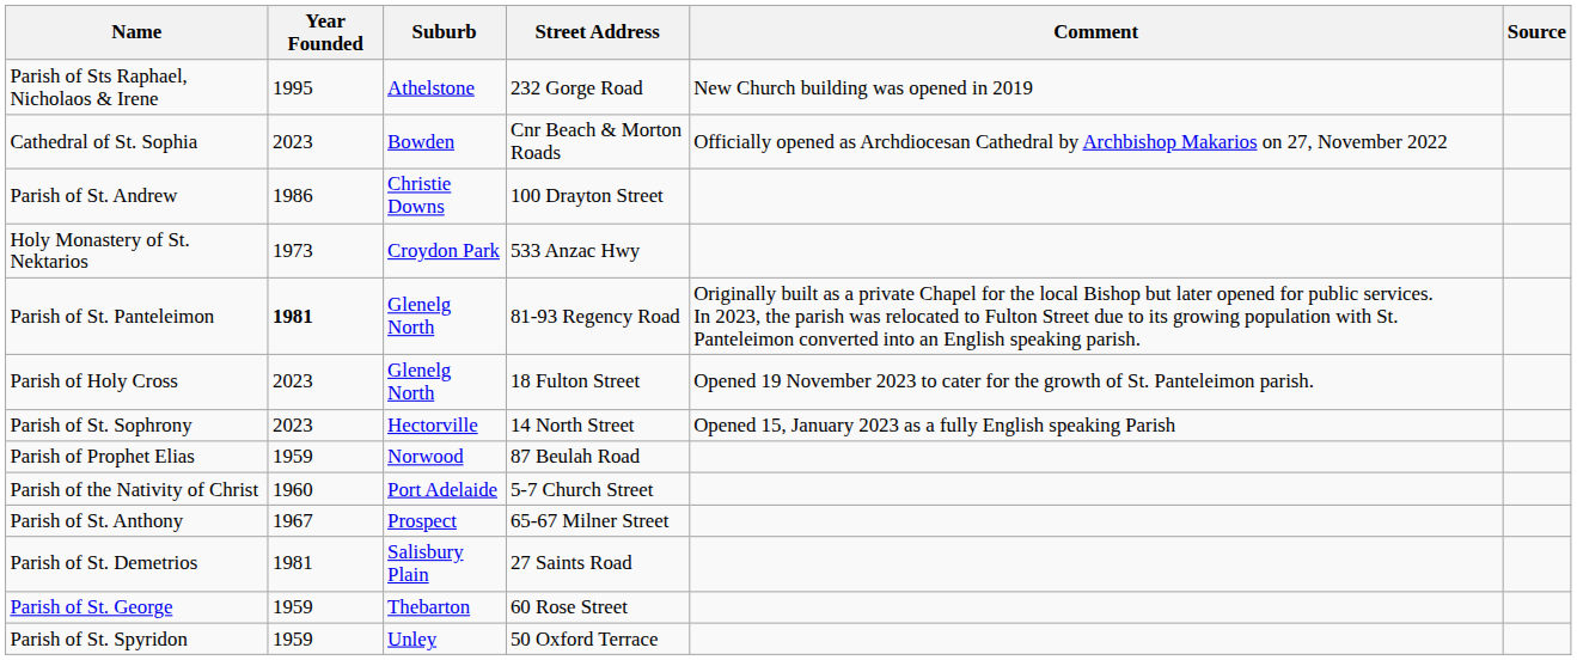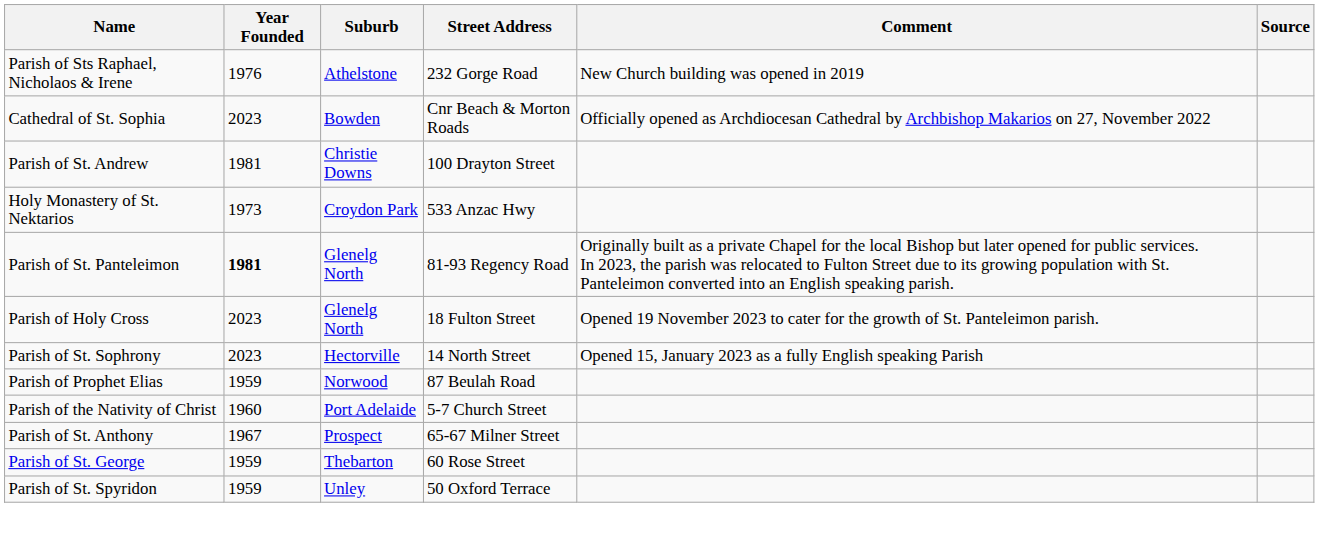 <table class="wikitable">
 <tr>
 <th>Name</th>
 <th>Year Founded</th>
 <th>Suburb</th>
 <th>Street Address</th>
 <th>Comment</th>
 <th>Source</th>
 </tr>
 <tr>
 <td>Parish of Sts Raphael, Nicholaos & Irene</td>
-<td>1995</td>
+<td>1976</td>
 <td><a href='#'>Athelstone</a></td>
 <td>232 Gorge Road</td>
 <td>New Church building was opened in 2019</td>
 <td></td>
 </tr>
 <tr>
 <td>Cathedral of St. Sophia</td>
 <td>2023</td>
 <td><a href='#'>Bowden</a></td>
 <td>Cnr Beach & Morton Roads</td>
 <td>Officially opened as Archdiocesan Cathedral by <a href='#'>Archbishop Makarios</a> on 27, November 2022</td>
 <td></td>
 </tr>
 <tr>
 <td>Parish of St. Andrew</td>
-<td>1986</td>
+<td>1981</td>
 <td><a href='#'>Christie Downs</a></td>
 <td>100 Drayton Street</td>
 <td></td>
 <td></td>
 </tr>
 <tr>
 <td>Holy Monastery of St. Nektarios</td>
 <td>1973</td>
 <td><a href='#'>Croydon Park</a></td>
 <td>533 Anzac Hwy</td>
 <td></td>
 <td> </td>
 </tr>
 <tr>
 <td>Parish of St. Panteleimon</td>
 <td><strong>1981</strong></td>
 <td><a href='#'>Glenelg North</a></td>
 <td>81-93 Regency Road</td>
 <td>Originally built as a private Chapel for the local Bishop but later opened for public services.<br>In 2023, the parish was relocated to Fulton Street due to its growing population with St. Panteleimon converted into an English speaking parish.</td>
 <td></td>
 </tr>
 <tr>
 <td>Parish of Holy Cross</td>
 <td>2023</td>
 <td><a href='#'>Glenelg North</a></td>
 <td>18 Fulton Street</td>
 <td>Opened 19 November 2023 to cater for the growth of St. Panteleimon parish.</td>
 <td></td>
 </tr>
 <tr>
 <td>Parish of St. Sophrony</td>
 <td>2023</td>
 <td><a href='#'>Hectorville</a></td>
 <td>14 North Street</td>
 <td>Opened 15, January 2023 as a fully English speaking Parish</td>
 <td></td>
 </tr>
 <tr>
 <td>Parish of Prophet Elias</td>
 <td>1959</td>
 <td><a href='#'>Norwood</a></td>
 <td>87 Beulah Road</td>
 <td></td>
 <td> </td>
 </tr>
 <tr>
 <td>Parish of the Nativity of Christ</td>
 <td>1960</td>
 <td><a href='#'>Port Adelaide</a></td>
 <td>5-7 Church Street</td>
 <td></td>
 <td> </td>
 </tr>
 <tr>
 <td>Parish of St. Anthony</td>
 <td>1967</td>
 <td><a href='#'>Prospect</a></td>
 <td>65-67 Milner Street</td>
 <td></td>
 <td> </td>
 </tr>
 <tr>
-<td>Parish of St. Demetrios</td>
-<td>1981</td>
-<td><a href='#'>Salisbury Plain</a></td>
-<td>27 Saints Road</td>
-<td></td>
-<td></td>
-</tr>
-<tr>
 <td><a href='#'>Parish of St. George</a></td>
 <td>1959</td>
 <td><a href='#'>Thebarton</a></td>
 <td>60 Rose Street</td>
 <td></td>
 <td> </td>
 </tr>
 <tr>
 <td>Parish of St. Spyridon</td>
 <td>1959</td>
 <td><a href='#'>Unley</a></td>
 <td>50 Oxford Terrace</td>
 <td></td>
 <td></td>
 </tr>
 </table>
